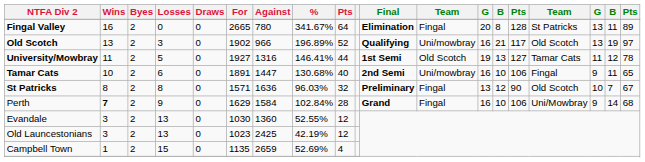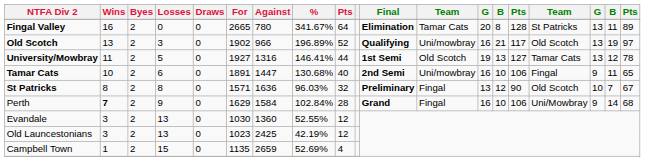 <table style="font-size: 85%; text-align: left;" class="wikitable">
 <tr>
 <th style="color:crimson">NTFA Div 2</th>
 <th style="color:crimson">Wins</th>
 <th style="color:crimson">Byes</th>
 <th style="color:crimson">Losses</th>
 <th style="color:crimson">Draws</th>
 <th style="color:crimson">For</th>
 <th style="color:crimson">Against</th>
 <th style="color:crimson">%</th>
 <th style="color:crimson">Pts</th>
 <th></th>
 <th style="color:green">Final</th>
 <th style="color:green">Team</th>
 <th style="color:green">G</th>
 <th style="color:green">B</th>
 <th style="color:green">Pts</th>
 <th style="color:green">Team</th>
 <th style="color:green">G</th>
 <th style="color:green">B</th>
 <th style="color:green">Pts</th>
 </tr>
 <tr>
 </tr>
 <tr>
 </tr>
 <tr>
 <td><strong>	Fingal Valley	</strong></td>
 <td>16</td>
 <td>2</td>
 <td>0</td>
 <td>0</td>
 <td>2665</td>
 <td>780</td>
 <td>341.67%</td>
 <td>64</td>
 <td></td>
 <td><strong>Elimination</strong></td>
-<td>Fingal</td>
+<td>Tamar Cats</td>
 <td>20</td>
 <td>8</td>
 <td>128</td>
 <td>St Patricks</td>
 <td>13</td>
 <td>11</td>
 <td>89</td>
 </tr>
 <tr>
 <td><strong>	Old Scotch	</strong></td>
 <td>13</td>
 <td>2</td>
 <td>3</td>
 <td>0</td>
 <td>1902</td>
 <td>966</td>
 <td>196.89%</td>
 <td>52</td>
 <td></td>
 <td><strong>Qualifying</strong></td>
 <td>Uni/mowbray</td>
 <td>16</td>
 <td>21</td>
 <td>117</td>
 <td>Old Scotch</td>
 <td>13</td>
 <td>19</td>
 <td>97</td>
 </tr>
 <tr>
 <td><strong>	University/Mowbray	</strong></td>
 <td>11</td>
 <td>2</td>
 <td>5</td>
 <td>0</td>
 <td>1927</td>
 <td>1316</td>
 <td>146.41%</td>
 <td>44</td>
 <td></td>
 <td><strong>1st Semi</strong></td>
 <td>Old Scotch</td>
 <td>19</td>
 <td>13</td>
 <td>127</td>
 <td>Tamar Cats</td>
-<td>11</td>
+<td>13</td>
 <td>12</td>
 <td>78</td>
 </tr>
 <tr>
 <td><strong>	Tamar Cats	</strong></td>
 <td>10</td>
 <td>2</td>
 <td>6</td>
 <td>0</td>
 <td>1891</td>
 <td>1447</td>
 <td>130.68%</td>
 <td>40</td>
 <td></td>
 <td><strong>2nd Semi</strong></td>
 <td>Uni/mowbray</td>
 <td>16</td>
 <td>10</td>
 <td>106</td>
 <td>Fingal</td>
 <td>9</td>
 <td>11</td>
 <td>65</td>
 </tr>
 <tr>
 <td><strong>	St Patricks	</strong></td>
 <td>8</td>
 <td>2</td>
 <td>8</td>
 <td>0</td>
 <td>1571</td>
 <td>1636</td>
 <td>96.03%</td>
 <td>32</td>
 <td></td>
 <td><strong>Preliminary</strong></td>
 <td>Fingal</td>
 <td>13</td>
 <td>12</td>
 <td>90</td>
 <td>Old Scotch</td>
 <td>10</td>
 <td>7</td>
 <td>67</td>
 </tr>
 <tr>
 <td>Perth</td>
 <td><strong>7</strong></td>
 <td>2</td>
 <td>9</td>
 <td>0</td>
 <td>1629</td>
 <td>1584</td>
 <td>102.84%</td>
 <td>28</td>
 <td></td>
 <td><strong>Grand</strong></td>
 <td>Fingal</td>
 <td>16</td>
 <td>10</td>
 <td>106</td>
 <td>Uni/Mowbray</td>
 <td>9</td>
 <td>14</td>
 <td>68</td>
 </tr>
 <tr>
 <td>Evandale</td>
 <td>3</td>
 <td>2</td>
 <td>13</td>
 <td>0</td>
 <td>1030</td>
 <td>1360</td>
 <td>52.55%</td>
 <td>12</td>
 <td></td>
 </tr>
 <tr>
 <td>Old Launcestonians</td>
 <td>3</td>
 <td>2</td>
 <td>13</td>
 <td>0</td>
 <td>1023</td>
 <td>2425</td>
 <td>42.19%</td>
 <td>12</td>
 <td></td>
 </tr>
 <tr>
 <td>Campbell Town</td>
 <td>1</td>
 <td>2</td>
 <td>15</td>
 <td>0</td>
 <td>1135</td>
 <td>2659</td>
 <td>52.69%</td>
 <td>4</td>
 <td></td>
 </tr>
 <tr>
 </tr>
 </table>
